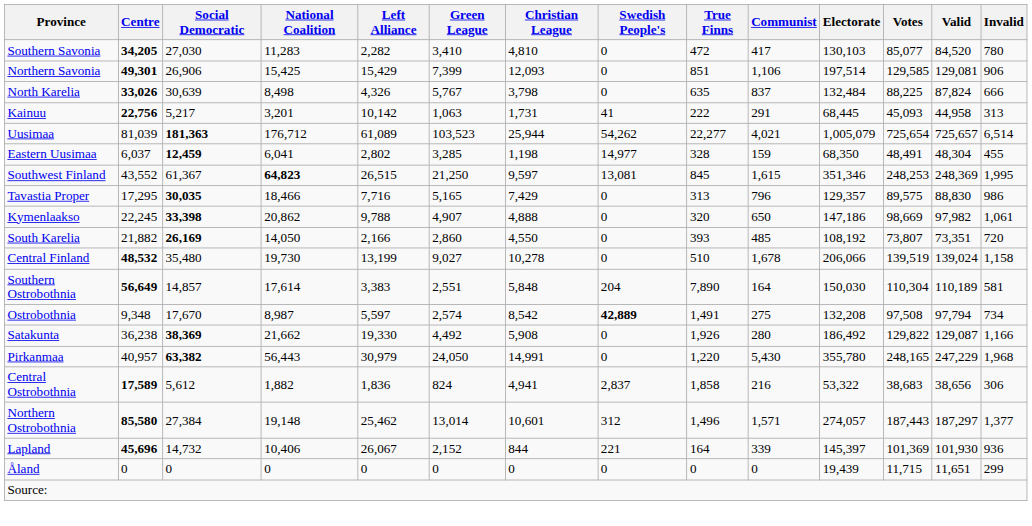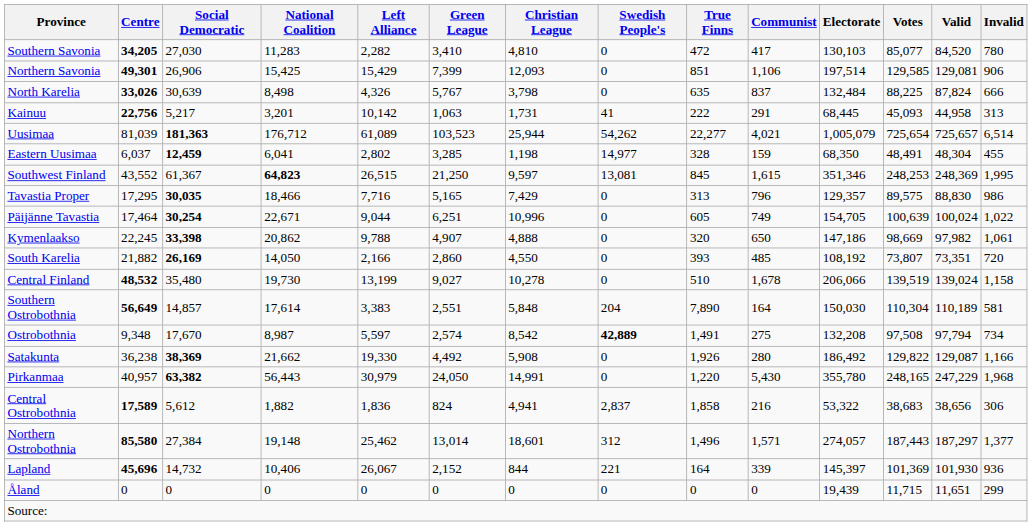 <table class="wikitable sortable">
 <tr>
 <th>Province</th>
 <th align=left><a href='#'>Centre</a></th>
 <th align=left><a href='#'>Social Democratic</a></th>
 <th align=left><a href='#'>National Coalition</a></th>
 <th align=left><a href='#'>Left Alliance</a></th>
 <th align=left><a href='#'>Green League</a></th>
 <th align=left><a href='#'>Christian League</a></th>
 <th align=left><a href='#'>Swedish People's</a></th>
 <th align=left><a href='#'>True Finns</a></th>
 <th><a href='#'>Communist</a></th>
 <th>Electorate</th>
 <th>Votes</th>
 <th>Valid</th>
 <th>Invalid</th>
 </tr>
 <tr>
 <td align=left><a href='#'>Southern Savonia</a></td>
 <td><strong>34,205</strong></td>
 <td>27,030</td>
 <td>11,283</td>
 <td>2,282</td>
 <td>3,410</td>
 <td>4,810</td>
 <td>0</td>
 <td>472</td>
 <td>417</td>
 <td>130,103</td>
 <td>85,077</td>
 <td>84,520</td>
 <td>780</td>
 </tr>
 <tr>
 <td align=left><a href='#'>Northern Savonia</a></td>
 <td><strong>49,301</strong></td>
 <td>26,906</td>
 <td>15,425</td>
 <td>15,429</td>
 <td>7,399</td>
 <td>12,093</td>
 <td>0</td>
 <td>851</td>
 <td>1,106</td>
 <td>197,514</td>
 <td>129,585</td>
 <td>129,081</td>
 <td>906</td>
 </tr>
 <tr>
 <td align=left><a href='#'>North Karelia</a></td>
 <td><strong>33,026</strong></td>
 <td>30,639</td>
 <td>8,498</td>
 <td>4,326</td>
 <td>5,767</td>
 <td>3,798</td>
 <td>0</td>
 <td>635</td>
 <td>837</td>
 <td>132,484</td>
 <td>88,225</td>
 <td>87,824</td>
 <td>666</td>
 </tr>
 <tr>
 <td align=left><a href='#'>Kainuu</a></td>
 <td><strong>22,756</strong></td>
 <td>5,217</td>
 <td>3,201</td>
 <td>10,142</td>
 <td>1,063</td>
 <td>1,731</td>
 <td>41</td>
 <td>222</td>
 <td>291</td>
 <td>68,445</td>
 <td>45,093</td>
 <td>44,958</td>
 <td>313</td>
 </tr>
 <tr>
 <td align=left><a href='#'>Uusimaa</a></td>
 <td>81,039</td>
 <td><strong>181,363</strong></td>
 <td>176,712</td>
 <td>61,089</td>
 <td>103,523</td>
 <td>25,944</td>
 <td>54,262</td>
 <td>22,277</td>
 <td>4,021</td>
 <td>1,005,079</td>
 <td>725,654</td>
 <td>725,657</td>
 <td>6,514</td>
 </tr>
 <tr>
 <td align=left><a href='#'>Eastern Uusimaa</a></td>
 <td>6,037</td>
 <td><strong>12,459</strong></td>
 <td>6,041</td>
 <td>2,802</td>
 <td>3,285</td>
 <td>1,198</td>
 <td>14,977</td>
 <td>328</td>
 <td>159</td>
 <td>68,350</td>
 <td>48,491</td>
 <td>48,304</td>
 <td>455</td>
 </tr>
 <tr>
 <td align=left><a href='#'>Southwest Finland</a></td>
 <td>43,552</td>
 <td>61,367</td>
 <td><strong>64,823</strong></td>
 <td>26,515</td>
 <td>21,250</td>
 <td>9,597</td>
 <td>13,081</td>
 <td>845</td>
 <td>1,615</td>
 <td>351,346</td>
 <td>248,253</td>
 <td>248,369</td>
 <td>1,995</td>
 </tr>
 <tr>
 <td align=left><a href='#'>Tavastia Proper</a></td>
 <td>17,295</td>
 <td><strong>30,035</strong></td>
 <td>18,466</td>
 <td>7,716</td>
 <td>5,165</td>
 <td>7,429</td>
 <td>0</td>
 <td>313</td>
 <td>796</td>
 <td>129,357</td>
 <td>89,575</td>
 <td>88,830</td>
 <td>986</td>
 </tr>
 <tr>
+<td align=left><a href='#'>Päijänne Tavastia</a></td>
+<td>17,464</td>
+<td><strong>30,254</strong></td>
+<td>22,671</td>
+<td>9,044</td>
+<td>6,251</td>
+<td>10,996</td>
+<td>0</td>
+<td>605</td>
+<td>749</td>
+<td>154,705</td>
+<td>100,639</td>
+<td>100,024</td>
+<td>1,022</td>
+</tr>
+<tr>
 <td align=left><a href='#'>Kymenlaakso</a></td>
 <td>22,245</td>
 <td><strong>33,398</strong></td>
 <td>20,862</td>
 <td>9,788</td>
 <td>4,907</td>
 <td>4,888</td>
 <td>0</td>
 <td>320</td>
 <td>650</td>
 <td>147,186</td>
 <td>98,669</td>
 <td>97,982</td>
 <td>1,061</td>
 </tr>
 <tr>
 <td align=left><a href='#'>South Karelia</a></td>
 <td>21,882</td>
 <td><strong>26,169</strong></td>
 <td>14,050</td>
 <td>2,166</td>
 <td>2,860</td>
 <td>4,550</td>
 <td>0</td>
 <td>393</td>
 <td>485</td>
 <td>108,192</td>
 <td>73,807</td>
 <td>73,351</td>
 <td>720</td>
 </tr>
 <tr>
 <td align=left><a href='#'>Central Finland</a></td>
 <td><strong>48,532</strong></td>
 <td>35,480</td>
 <td>19,730</td>
 <td>13,199</td>
 <td>9,027</td>
 <td>10,278</td>
 <td>0</td>
 <td>510</td>
 <td>1,678</td>
 <td>206,066</td>
 <td>139,519</td>
 <td>139,024</td>
 <td>1,158</td>
 </tr>
 <tr>
 <td align=left><a href='#'>Southern Ostrobothnia</a></td>
 <td><strong>56,649</strong></td>
 <td>14,857</td>
 <td>17,614</td>
 <td>3,383</td>
 <td>2,551</td>
 <td>5,848</td>
 <td>204</td>
 <td>7,890</td>
 <td>164</td>
 <td>150,030</td>
 <td>110,304</td>
 <td>110,189</td>
 <td>581</td>
 </tr>
 <tr>
 <td align=left><a href='#'>Ostrobothnia</a></td>
 <td>9,348</td>
 <td>17,670</td>
 <td>8,987</td>
 <td>5,597</td>
 <td>2,574</td>
 <td>8,542</td>
 <td><strong>42,889</strong></td>
 <td>1,491</td>
 <td>275</td>
 <td>132,208</td>
 <td>97,508</td>
 <td>97,794</td>
 <td>734</td>
 </tr>
 <tr>
 <td align=left><a href='#'>Satakunta</a></td>
 <td>36,238</td>
 <td><strong>38,369</strong></td>
 <td>21,662</td>
 <td>19,330</td>
 <td>4,492</td>
 <td>5,908</td>
 <td>0</td>
 <td>1,926</td>
 <td>280</td>
 <td>186,492</td>
 <td>129,822</td>
 <td>129,087</td>
 <td>1,166</td>
 </tr>
 <tr>
 <td align=left><a href='#'>Pirkanmaa</a></td>
 <td>40,957</td>
 <td><strong>63,382</strong></td>
 <td>56,443</td>
 <td>30,979</td>
 <td>24,050</td>
 <td>14,991</td>
 <td>0</td>
 <td>1,220</td>
 <td>5,430</td>
 <td>355,780</td>
 <td>248,165</td>
 <td>247,229</td>
 <td>1,968</td>
 </tr>
 <tr>
 <td align=left><a href='#'>Central Ostrobothnia</a></td>
 <td><strong>17,589</strong></td>
 <td>5,612</td>
 <td>1,882</td>
 <td>1,836</td>
 <td>824</td>
 <td>4,941</td>
 <td>2,837</td>
 <td>1,858</td>
 <td>216</td>
 <td>53,322</td>
 <td>38,683</td>
 <td>38,656</td>
 <td>306</td>
 </tr>
 <tr>
 <td align=left><a href='#'>Northern Ostrobothnia</a></td>
 <td><strong>85,580</strong></td>
 <td>27,384</td>
 <td>19,148</td>
 <td>25,462</td>
 <td>13,014</td>
-<td>10,601</td>
+<td>18,601</td>
 <td>312</td>
 <td>1,496</td>
 <td>1,571</td>
 <td>274,057</td>
 <td>187,443</td>
 <td>187,297</td>
 <td>1,377</td>
 </tr>
 <tr>
 <td align=left><a href='#'>Lapland</a></td>
 <td><strong>45,696</strong></td>
 <td>14,732</td>
 <td>10,406</td>
 <td>26,067</td>
 <td>2,152</td>
 <td>844</td>
 <td>221</td>
 <td>164</td>
 <td>339</td>
 <td>145,397</td>
 <td>101,369</td>
 <td>101,930</td>
 <td>936</td>
 </tr>
 <tr>
 <td align=left><a href='#'>Åland</a></td>
 <td>0</td>
 <td>0</td>
 <td>0</td>
 <td>0</td>
 <td>0</td>
 <td>0</td>
 <td>0</td>
 <td>0</td>
 <td>0</td>
 <td>19,439</td>
 <td>11,715</td>
 <td>11,651</td>
 <td>299</td>
 </tr>
 <tr>
 <td align=left colspan=14>Source:  </td>
 </tr>
 </table>
